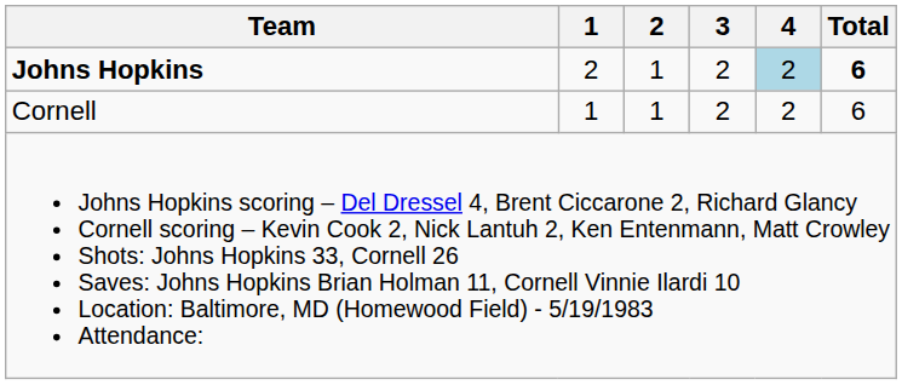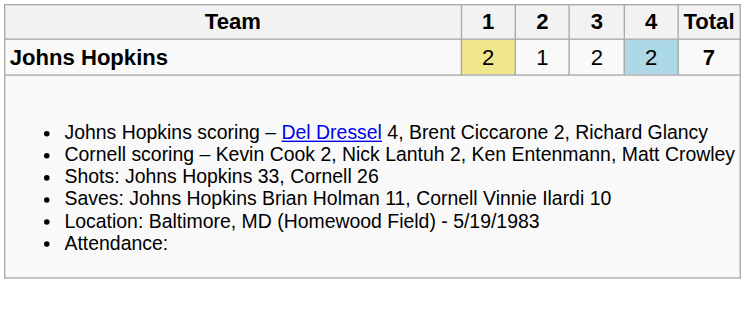 <table class="wikitable" style="text-align:center; max-width:40em">
 <tr>
 <th>Team</th>
 <th style="width:2em">1</th>
 <th style="width:2em">2</th>
 <th style="width:2em">3</th>
 <th style="width:2em">4</th>
 <th style="width:2em">Total</th>
 </tr>
 <tr>
 <td style="text-align:left"><strong>Johns Hopkins</strong></td>
-<td>2</td>
+<td style="background: khaki;">2</td>
 <td>1</td>
 <td>2</td>
 <td style="background: lightblue;">2</td>
-<td><strong>6</strong></td>
-</tr>
-<tr>
-<td style="text-align:left">Cornell</td>
-<td>1</td>
-<td>1</td>
-<td>2</td>
-<td>2</td>
-<td>6</td>
+<td><strong>7</strong></td>
 </tr>
 <tr>
 <td colspan=6 style="text-align:left; font-size:88%;"><br><ul><li>Johns Hopkins scoring – <a href='#'>Del Dressel</a> 4, Brent Ciccarone 2, Richard Glancy</li><li>Cornell scoring – Kevin Cook 2, Nick Lantuh 2, Ken Entenmann, Matt Crowley</li><li>Shots: Johns Hopkins 33, Cornell 26</li><li>Saves: Johns Hopkins Brian Holman 11, Cornell Vinnie Ilardi 10</li><li>Location: Baltimore, MD (Homewood Field) - 5/19/1983</li><li>Attendance:</li></ul></td>
 </tr>
 </table>
